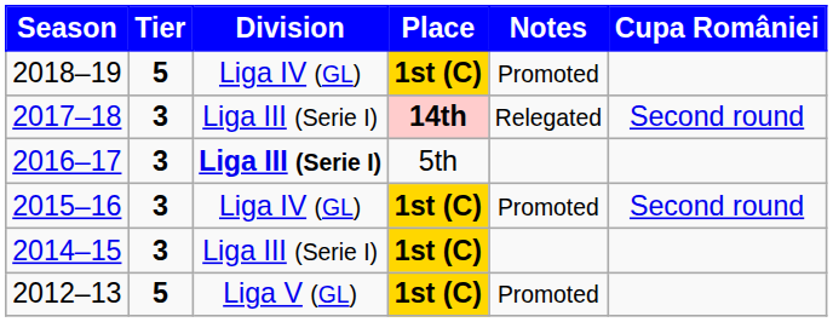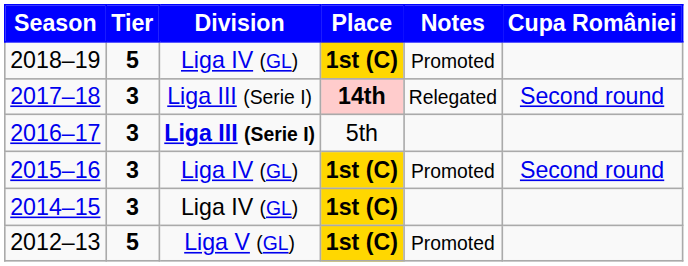 <table class="wikitable" style="text-align:center; font-size:90%">
 <tr>
 <th style="background:#0000ff;color:#FFFFFF;border:1px solid #0000FF;">Season</th>
 <th style="background:#0000ff;color:#FFFFFF;border:1px solid #0000FF;">Tier</th>
 <th style="background:#0000ff;color:#FFFFFF;border:1px solid #0000FF;">Division</th>
 <th style="background:#0000ff;color:#FFFFFF;border:1px solid #0000FF;">Place</th>
 <th style="background:#0000ff;color:#FFFFFF;border:1px solid #0000FF;">Notes</th>
 <th style="background:#0000ff;color:#FFFFFF;border:1px solid #0000FF;">Cupa României</th>
 </tr>
 <tr>
 <td>2018–19</td>
 <td><strong>5</strong></td>
 <td><a href='#'>Liga IV</a> <small>(<a href='#'>GL</a>)</small></td>
 <td align=center bgcolor=gold><strong>1st (C)</strong></td>
 <td><small>Promoted</small></td>
 <td></td>
 </tr>
 <tr>
 <td><a href='#'>2017–18</a></td>
 <td><strong>3</strong></td>
 <td><a href='#'>Liga III</a> <small>(Serie I)</small></td>
 <td align=center bgcolor=#FFCCCC><strong>14th</strong></td>
 <td><small>Relegated</small></td>
 <td><a href='#'>Second round</a></td>
 </tr>
 <tr>
 <td><a href='#'>2016–17</a></td>
 <td><strong>3</strong></td>
 <td><strong><a href='#'>Liga III</a> <small>(Serie I)</small></strong></td>
 <td>5th</td>
 <td></td>
 <td></td>
 </tr>
 <tr>
 <td><a href='#'>2015–16</a></td>
 <td><strong>3</strong></td>
 <td><a href='#'>Liga IV</a> <small>(<a href='#'>GL</a>)</small></td>
 <td align=center bgcolor=gold><strong>1st (C)</strong></td>
 <td><small>Promoted</small></td>
 <td><a href='#'>Second round</a></td>
 </tr>
 <tr>
 <td><a href='#'>2014–15</a></td>
 <td><strong>3</strong></td>
-<td><a href='#'>Liga III</a> <small>(Serie I)</small></td>
+<td>Liga IV <small>(<a href='#'>GL</a>)</small></td>
 <td align=center bgcolor=gold><strong>1st (C)</strong></td>
 <td></td>
 <td></td>
 </tr>
 <tr>
 <td>2012–13</td>
 <td><strong>5</strong></td>
 <td><a href='#'>Liga V</a> <small>(<a href='#'>GL</a>)</small></td>
 <td align=center bgcolor=gold><strong>1st (C)</strong></td>
 <td><small>Promoted</small></td>
 <td></td>
 </tr>
 </table>
